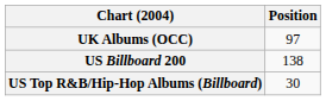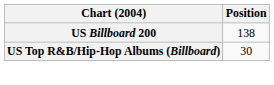 <table class="wikitable sortable plainrowheaders" style="text-align:center">
 <tr>
 <th scope="col">Chart (2004)</th>
 <th scope="col">Position</th>
-</tr>
-<tr>
-<th scope="row">UK Albums (OCC)</th>
-<td>97</td>
 </tr>
 <tr>
 <th scope="row">US <em>Billboard</em> 200</th>
 <td>138</td>
 </tr>
 <tr>
 <th scope="row">US Top R&B/Hip-Hop Albums (<em>Billboard</em>)</th>
 <td>30</td>
 </tr>
 </table>
